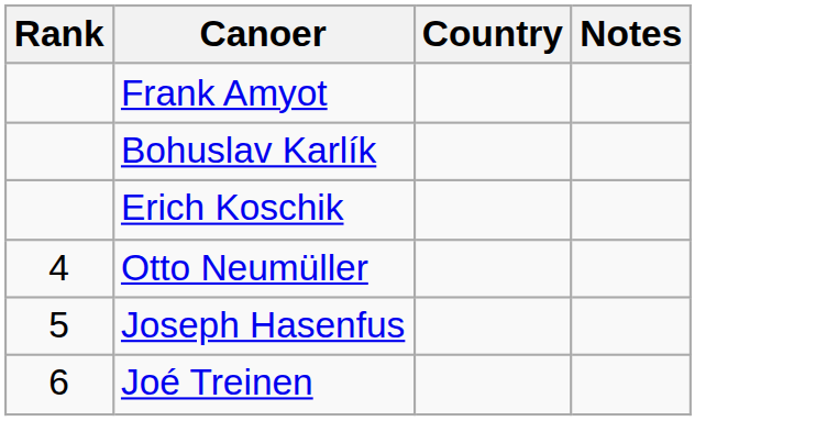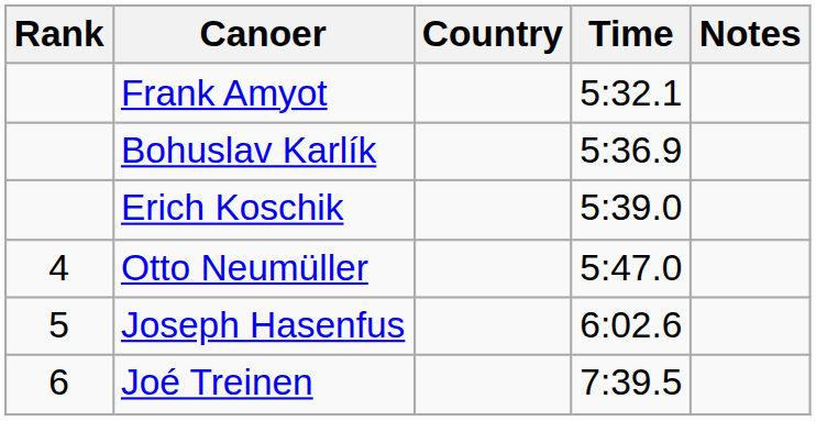 <table class="wikitable sortable" style="text-align:center">
 <tr>
 <th>Rank</th>
 <th>Canoer</th>
 <th>Country</th>
+<th>Time</th>
 <th>Notes</th>
 </tr>
 <tr>
 <td></td>
 <td align="left"><a href='#'>Frank Amyot</a></td>
 <td align="left"></td>
+<td>5:32.1</td>
 <td></td>
 </tr>
 <tr>
 <td></td>
 <td align="left"><a href='#'>Bohuslav Karlík</a></td>
 <td align="left"></td>
+<td>5:36.9</td>
 <td></td>
 </tr>
 <tr>
 <td></td>
 <td align="left"><a href='#'>Erich Koschik</a></td>
 <td align="left"></td>
+<td>5:39.0</td>
 <td></td>
 </tr>
 <tr>
 <td>4</td>
 <td align="left"><a href='#'>Otto Neumüller</a></td>
 <td align="left"></td>
+<td>5:47.0</td>
 <td></td>
 </tr>
 <tr>
 <td>5</td>
 <td align="left"><a href='#'>Joseph Hasenfus</a></td>
 <td align="left"></td>
+<td>6:02.6</td>
 <td></td>
 </tr>
 <tr>
 <td>6</td>
 <td align="left"><a href='#'>Joé Treinen</a></td>
 <td align="left"></td>
+<td>7:39.5</td>
 <td></td>
 </tr>
 </table>
